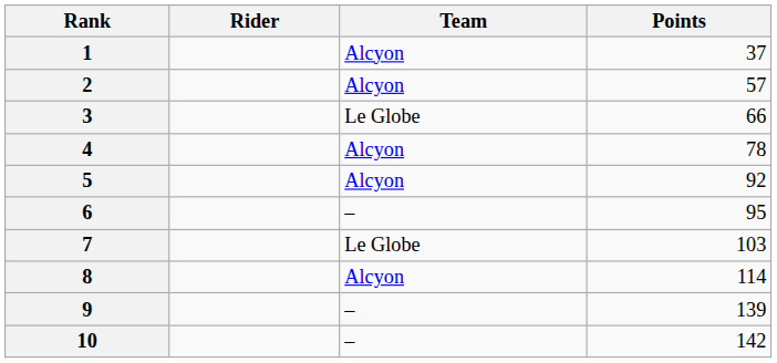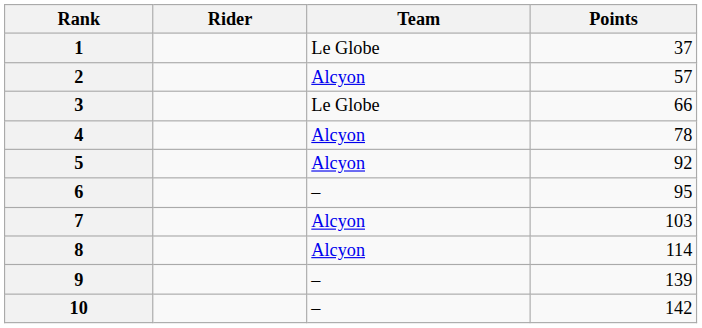 <table class="wikitable" style="width:38em; margin-bottom:0;">
 <tr>
 <th scope="col">Rank</th>
 <th scope="col">Rider</th>
 <th scope="col">Team</th>
 <th scope="col">Points</th>
 </tr>
 <tr>
 <th scope="col">1</th>
 <td></td>
-<td><a href='#'>Alcyon</a></td>
+<td>Le Globe</td>
 <td style="text-align:right;">37</td>
 </tr>
 <tr>
 <th scope="col">2</th>
 <td></td>
 <td><a href='#'>Alcyon</a></td>
 <td style="text-align:right;">57</td>
 </tr>
 <tr>
 <th scope="col">3</th>
 <td></td>
 <td>Le Globe</td>
 <td style="text-align:right;">66</td>
 </tr>
 <tr>
 <th scope="col">4</th>
 <td></td>
 <td><a href='#'>Alcyon</a></td>
 <td style="text-align:right;">78</td>
 </tr>
 <tr>
 <th scope="col">5</th>
 <td></td>
 <td><a href='#'>Alcyon</a></td>
 <td style="text-align:right;">92</td>
 </tr>
 <tr>
 <th scope="col">6</th>
 <td></td>
 <td>–</td>
 <td style="text-align:right;">95</td>
 </tr>
 <tr>
 <th scope="col">7</th>
 <td></td>
-<td>Le Globe</td>
+<td><a href='#'>Alcyon</a></td>
 <td style="text-align:right;">103</td>
 </tr>
 <tr>
 <th scope="col">8</th>
 <td></td>
 <td><a href='#'>Alcyon</a></td>
 <td style="text-align:right;">114</td>
 </tr>
 <tr>
 <th scope="col">9</th>
 <td></td>
 <td>–</td>
 <td style="text-align:right;">139</td>
 </tr>
 <tr>
 <th scope="col">10</th>
 <td></td>
 <td>–</td>
 <td style="text-align:right;">142</td>
 </tr>
 </table>
